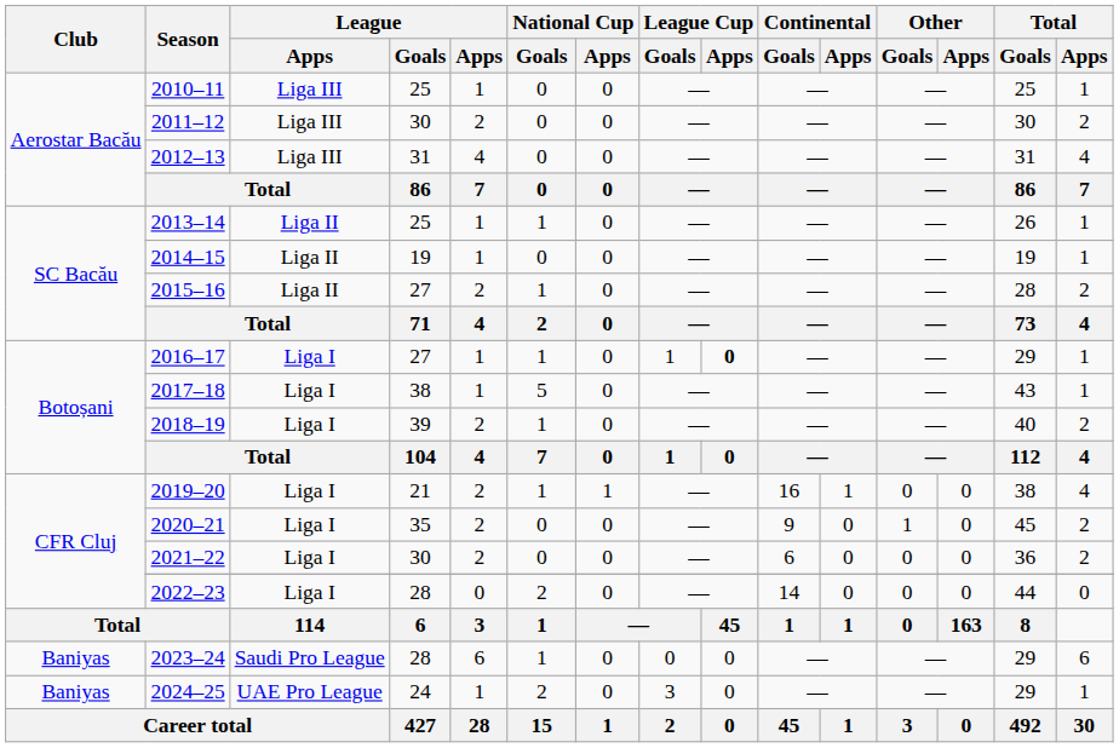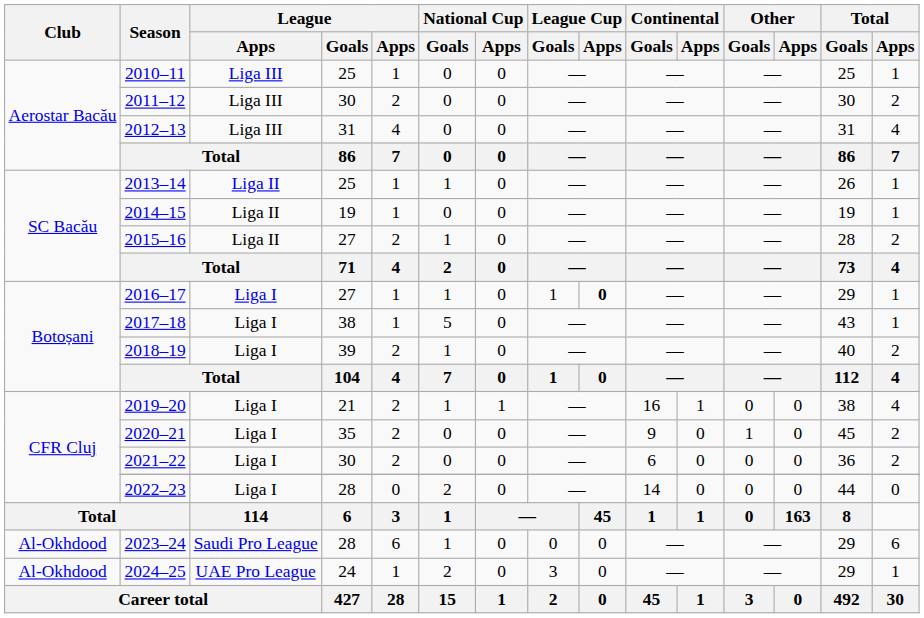 <table class="wikitable" style="font-size:100%; text-align: center;">
 <tr>
 <th rowspan="2">Club</th>
 <th rowspan="2">Season</th>
 <th colspan="3">League</th>
 <th colspan="2">National Cup</th>
 <th colspan="2">League Cup</th>
 <th colspan="2">Continental</th>
 <th colspan="2">Other</th>
 <th colspan="2">Total</th>
 </tr>
 <tr>
 <th>Apps</th>
 <th>Goals</th>
 <th>Apps</th>
 <th>Goals</th>
 <th>Apps</th>
 <th>Goals</th>
 <th>Apps</th>
 <th>Goals</th>
 <th>Apps</th>
 <th>Goals</th>
 <th>Apps</th>
 <th>Goals</th>
 <th>Apps</th>
 </tr>
 <tr>
 <td rowspan="4"><a href='#'>Aerostar Bacău</a></td>
 <td><a href='#'>2010–11</a></td>
 <td><a href='#'>Liga III</a></td>
 <td>25</td>
 <td>1</td>
 <td>0</td>
 <td>0</td>
 <td colspan="2">—</td>
 <td colspan="2">—</td>
 <td colspan="2">—</td>
 <td>25</td>
 <td>1</td>
 </tr>
 <tr>
 <td><a href='#'>2011–12</a></td>
 <td>Liga III</td>
 <td>30</td>
 <td>2</td>
 <td>0</td>
 <td>0</td>
 <td colspan="2">—</td>
 <td colspan="2">—</td>
 <td colspan="2">—</td>
 <td>30</td>
 <td>2</td>
 </tr>
 <tr>
 <td><a href='#'>2012–13</a></td>
 <td>Liga III</td>
 <td>31</td>
 <td>4</td>
 <td>0</td>
 <td>0</td>
 <td colspan="2">—</td>
 <td colspan="2">—</td>
 <td colspan="2">—</td>
 <td>31</td>
 <td>4</td>
 </tr>
 <tr>
 <th colspan="2">Total</th>
 <th>86</th>
 <th>7</th>
 <th>0</th>
 <th>0</th>
 <th colspan="2">—</th>
 <th colspan="2">—</th>
 <th colspan="2">—</th>
 <th>86</th>
 <th>7</th>
 </tr>
 <tr>
 <td rowspan="4"><a href='#'>SC Bacău</a></td>
 <td><a href='#'>2013–14</a></td>
 <td><a href='#'>Liga II</a></td>
 <td>25</td>
 <td>1</td>
 <td>1</td>
 <td>0</td>
 <td colspan="2">—</td>
 <td colspan="2">—</td>
 <td colspan="2">—</td>
 <td>26</td>
 <td>1</td>
 </tr>
 <tr>
 <td><a href='#'>2014–15</a></td>
 <td>Liga II</td>
 <td>19</td>
 <td>1</td>
 <td>0</td>
 <td>0</td>
 <td colspan="2">—</td>
 <td colspan="2">—</td>
 <td colspan="2">—</td>
 <td>19</td>
 <td>1</td>
 </tr>
 <tr>
 <td><a href='#'>2015–16</a></td>
 <td>Liga II</td>
 <td>27</td>
 <td>2</td>
 <td>1</td>
 <td>0</td>
 <td colspan="2">—</td>
 <td colspan="2">—</td>
 <td colspan="2">—</td>
 <td>28</td>
 <td>2</td>
 </tr>
 <tr>
 <th colspan="2">Total</th>
 <th>71</th>
 <th>4</th>
 <th>2</th>
 <th>0</th>
 <th colspan="2">—</th>
 <th colspan="2">—</th>
 <th colspan="2">—</th>
 <th>73</th>
 <th>4</th>
 </tr>
 <tr>
 <td rowspan="4"><a href='#'>Botoșani</a></td>
 <td><a href='#'>2016–17</a></td>
 <td><a href='#'>Liga I</a></td>
 <td>27</td>
 <td>1</td>
 <td>1</td>
 <td>0</td>
 <td>1</td>
 <td><strong>0</strong></td>
 <td colspan="2">—</td>
 <td colspan="2">—</td>
 <td>29</td>
 <td>1</td>
 </tr>
 <tr>
 <td><a href='#'>2017–18</a></td>
 <td>Liga I</td>
 <td>38</td>
 <td>1</td>
 <td>5</td>
 <td>0</td>
 <td colspan="2">—</td>
 <td colspan="2">—</td>
 <td colspan="2">—</td>
 <td>43</td>
 <td>1</td>
 </tr>
 <tr>
 <td><a href='#'>2018–19</a></td>
 <td>Liga I</td>
 <td>39</td>
 <td>2</td>
 <td>1</td>
 <td>0</td>
 <td colspan="2">—</td>
 <td colspan="2">—</td>
 <td colspan="2">—</td>
 <td>40</td>
 <td>2</td>
 </tr>
 <tr>
 <th colspan="2">Total</th>
 <th>104</th>
 <th>4</th>
 <th>7</th>
 <th>0</th>
 <th>1</th>
 <th>0</th>
 <th colspan="2">—</th>
 <th colspan="2">—</th>
 <th>112</th>
 <th>4</th>
 </tr>
 <tr>
 <td rowspan="5"><a href='#'>CFR Cluj</a></td>
 <td><a href='#'>2019–20</a></td>
 <td>Liga I</td>
 <td>21</td>
 <td>2</td>
 <td>1</td>
 <td>1</td>
 <td colspan="2">—</td>
 <td>16</td>
 <td>1</td>
 <td>0</td>
 <td>0</td>
 <td>38</td>
 <td>4</td>
 </tr>
 <tr>
 <td><a href='#'>2020–21</a></td>
 <td>Liga I</td>
 <td>35</td>
 <td>2</td>
 <td>0</td>
 <td>0</td>
 <td colspan="2">—</td>
 <td>9</td>
 <td>0</td>
 <td>1</td>
 <td>0</td>
 <td>45</td>
 <td>2</td>
 </tr>
 <tr>
 <td><a href='#'>2021–22</a></td>
 <td>Liga I</td>
 <td>30</td>
 <td>2</td>
 <td>0</td>
 <td>0</td>
 <td colspan="2">—</td>
 <td>6</td>
 <td>0</td>
 <td>0</td>
 <td>0</td>
 <td>36</td>
 <td>2</td>
 </tr>
 <tr>
 </tr>
 <tr>
 <td><a href='#'>2022–23</a></td>
 <td>Liga I</td>
 <td>28</td>
 <td>0</td>
 <td>2</td>
 <td>0</td>
 <td colspan="2">—</td>
 <td>14</td>
 <td>0</td>
 <td>0</td>
 <td>0</td>
 <td>44</td>
 <td>0</td>
 </tr>
 <tr>
 <th colspan="2">Total</th>
 <th>114</th>
 <th>6</th>
 <th>3</th>
 <th>1</th>
 <th colspan="2">—</th>
 <th>45</th>
 <th>1</th>
 <th>1</th>
 <th>0</th>
 <th>163</th>
 <th>8</th>
 </tr>
 <tr>
-<td rowspan="1"><a href='#'>Baniyas</a></td>
+<td rowspan="1"><a href='#'>Al-Okhdood</a></td>
 <td><a href='#'>2023–24</a></td>
 <td><a href='#'>Saudi Pro League</a></td>
 <td>28</td>
 <td>6</td>
 <td>1</td>
 <td>0</td>
 <td>0</td>
 <td>0</td>
 <td colspan="2">—</td>
 <td colspan="2">—</td>
 <td>29</td>
 <td>6</td>
 </tr>
 <tr>
-<td rowspan="1"><a href='#'>Baniyas</a></td>
+<td rowspan="1"><a href='#'>Al-Okhdood</a></td>
 <td><a href='#'>2024–25</a></td>
 <td><a href='#'>UAE Pro League</a></td>
 <td>24</td>
 <td>1</td>
 <td>2</td>
 <td>0</td>
 <td>3</td>
 <td>0</td>
 <td colspan="2">—</td>
 <td colspan="2">—</td>
 <td>29</td>
 <td>1</td>
 </tr>
 <tr>
 <th colspan="3">Career total</th>
 <th>427</th>
 <th>28</th>
 <th>15</th>
 <th>1</th>
 <th>2</th>
 <th>0</th>
 <th>45</th>
 <th>1</th>
 <th>3</th>
 <th>0</th>
 <th>492</th>
 <th>30</th>
 </tr>
 </table>
